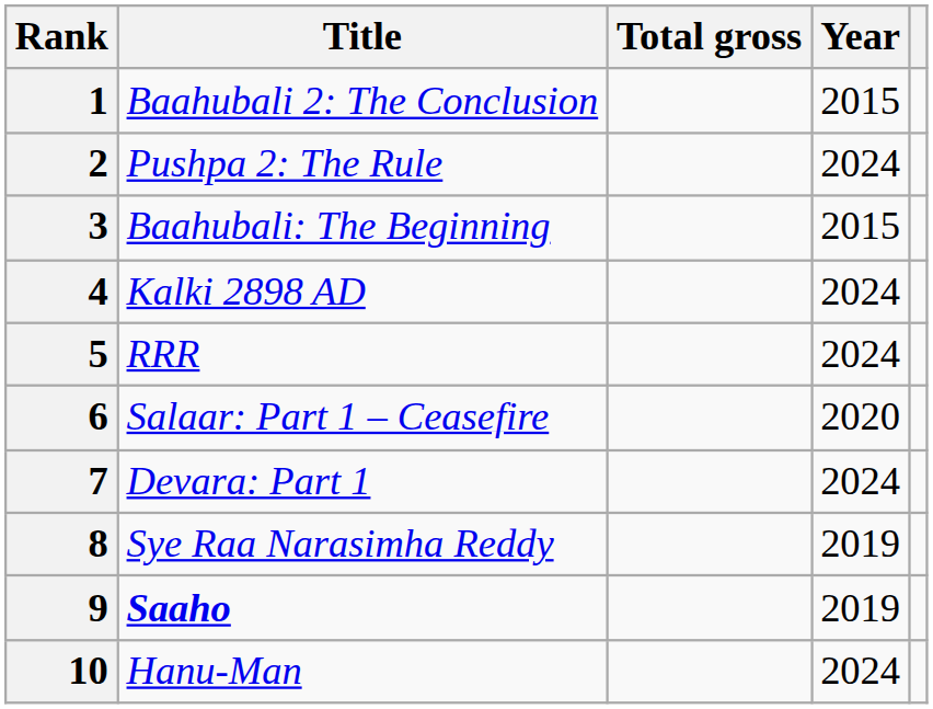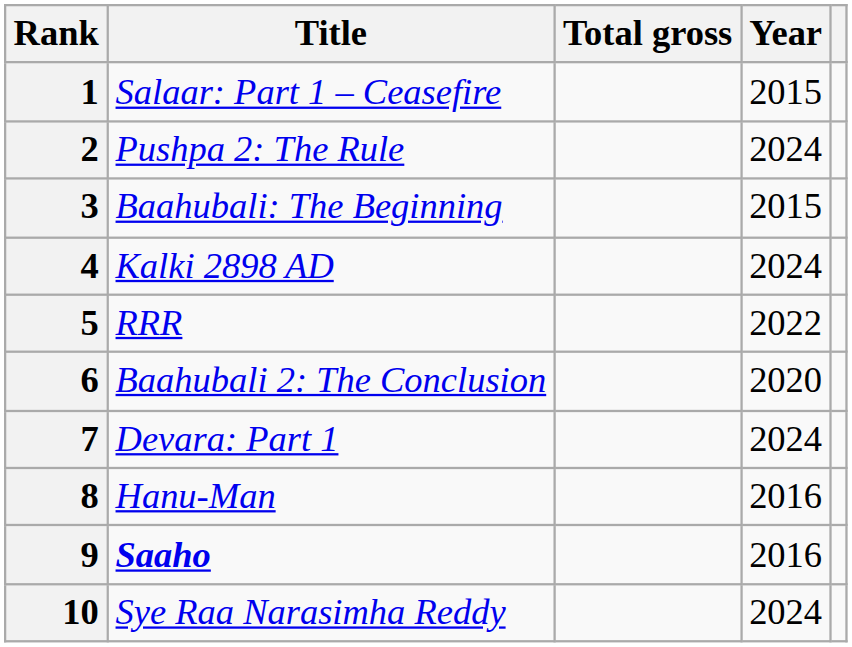 <table class="wikitable sortable plainrowheaders">
 <tr>
 <th scope="col">Rank</th>
 <th scope="col">Title</th>
 <th scope="col">Total gross</th>
 <th scope="col">Year</th>
 <th scope="col" class="unsortable"></th>
 </tr>
 <tr>
 <th scope="row" style=text-align:right>1</th>
-<td><em><a href='#'>Baahubali 2: The Conclusion</a></em></td>
+<td><em><a href='#'>Salaar: Part 1 – Ceasefire</a></em></td>
 <td align="right"></td>
 <td align="center">2015</td>
 <td align="center"></td>
 </tr>
 <tr>
 <th scope="row" style="text-align:right">2</th>
 <td><em><a href='#'>Pushpa 2: The Rule</a></em></td>
 <td align="right"></td>
 <td align="center">2024</td>
 <td align="center"></td>
 </tr>
 <tr>
 <th scope="row" style="text-align:right">3</th>
 <td><em><a href='#'>Baahubali: The Beginning</a></em></td>
 <td align="right"></td>
 <td align="center">2015</td>
 <td align="center"></td>
 </tr>
 <tr>
 <th scope="row" style="text-align:right">4</th>
 <td><em><a href='#'>Kalki 2898 AD</a></em></td>
 <td align="right"></td>
 <td align="center">2024</td>
 <td align="center"></td>
 </tr>
 <tr>
 <th scope="row" style="text-align:right">5</th>
 <td><em><a href='#'>RRR</a></em></td>
 <td align="right"></td>
-<td align="center">2024</td>
+<td align="center">2022</td>
 <td align="center"></td>
 </tr>
 <tr>
 <th scope="row" style=text-align:right>6</th>
-<td><em><a href='#'>Salaar: Part 1 – Ceasefire</a></em></td>
+<td><em><a href='#'>Baahubali 2: The Conclusion</a></em></td>
 <td align="right"></td>
 <td align="center">2020</td>
 <td align="center"></td>
 </tr>
 <tr>
 <th scope="row" style=text-align:right>7</th>
 <td><em><a href='#'>Devara: Part 1</a></em></td>
 <td align="right"></td>
 <td align="center">2024</td>
 <td align="center"></td>
 </tr>
 <tr>
 <th scope="row" style=text-align:right>8</th>
-<td><em><a href='#'>Sye Raa Narasimha Reddy</a></em></td>
+<td><em><a href='#'>Hanu-Man</a></em></td>
 <td align="right"></td>
-<td align="center">2019</td>
+<td align="center">2016</td>
 <td align="center"></td>
 </tr>
 <tr>
 <th scope="row" style=text-align:right>9</th>
 <td><strong><em><a href='#'>Saaho</a></em></strong></td>
 <td align="right"></td>
-<td align="center">2019</td>
+<td align="center">2016</td>
 <td align="center"></td>
 </tr>
 <tr>
 <th scope="row" style=text-align:right>10</th>
-<td><em><a href='#'>Hanu-Man</a></em></td>
+<td><em><a href='#'>Sye Raa Narasimha Reddy</a></em></td>
 <td align="right"></td>
 <td align="center">2024</td>
 <td align="center"></td>
 </tr>
 </table>
